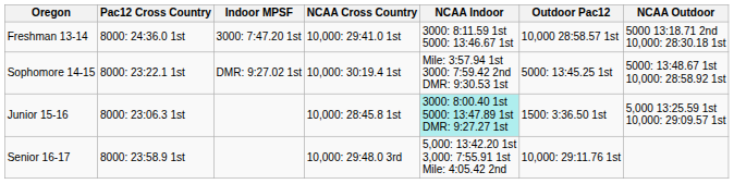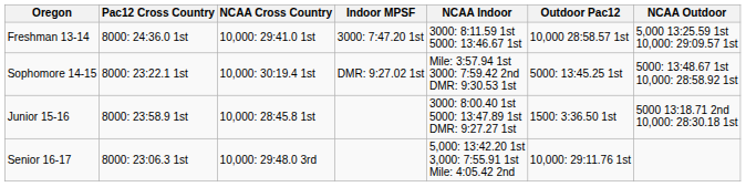 <table class="wikitable sortable">
 <tr>
 <th>Oregon</th>
 <th>Pac12 Cross Country</th>
+<th>NCAA Cross Country</th>
 <th>Indoor MPSF</th>
-<th>NCAA Cross Country</th>
 <th>NCAA Indoor</th>
 <th>Outdoor Pac12</th>
 <th>NCAA Outdoor</th>
 </tr>
 <tr>
 <td>Freshman 13-14</td>
 <td>8000: 24:36.0 1st</td>
+<td>10,000: 29:41.0 1st</td>
 <td>3000: 7:47.20 1st</td>
-<td>10,000: 29:41.0 1st</td>
 <td>3000: 8:11.59 1st<br>5000: 13:46.67 1st</td>
 <td>10,000 28:58.57 1st</td>
-<td>5000 13:18.71 2nd<br>10,000: 28:30.18 1st</td>
+<td>5,000 13:25.59 1st<br>10,000: 29:09.57 1st</td>
 </tr>
 <tr>
 <td>Sophomore 14-15</td>
 <td>8000: 23:22.1 1st</td>
+<td>10,000: 30:19.4 1st</td>
 <td>DMR: 9:27.02 1st</td>
-<td>10,000: 30:19.4 1st</td>
 <td>Mile: 3:57.94 1st<br>3000: 7:59.42 2nd<br>DMR: 9:30.53 1st</td>
 <td>5000: 13:45.25 1st</td>
 <td>5000: 13:48.67 1st<br>10,000: 28:58.92 1st</td>
 </tr>
 <tr>
 <td>Junior 15-16</td>
-<td>8000: 23:06.3 1st</td>
+<td>8000: 23:58.9 1st</td>
+<td>10,000: 28:45.8 1st</td>
 <td></td>
-<td>10,000: 28:45.8 1st</td>
-<td style="background: paleturquoise;">3000: 8:00.40 1st<br>5000: 13:47.89 1st<br>DMR: 9:27.27 1st</td>
+<td>3000: 8:00.40 1st<br>5000: 13:47.89 1st<br>DMR: 9:27.27 1st</td>
 <td>1500: 3:36.50 1st</td>
-<td>5,000 13:25.59 1st<br>10,000: 29:09.57 1st</td>
+<td>5000 13:18.71 2nd<br>10,000: 28:30.18 1st</td>
 </tr>
 <tr>
 <td>Senior 16-17</td>
-<td>8000: 23:58.9 1st</td>
+<td>8000: 23:06.3 1st</td>
+<td>10,000: 29:48.0 3rd</td>
 <td></td>
-<td>10,000: 29:48.0 3rd</td>
 <td>5,000: 13:42.20 1st<br>3,000: 7:55.91 1st<br>Mile: 4:05.42 2nd</td>
 <td>10,000: 29:11.76 1st</td>
 <td></td>
 </tr>
 </table>
